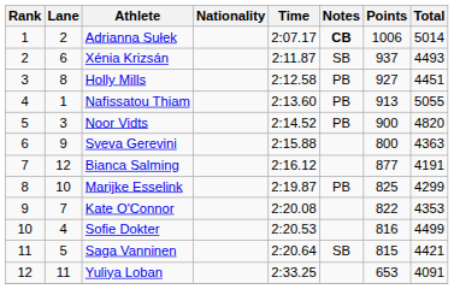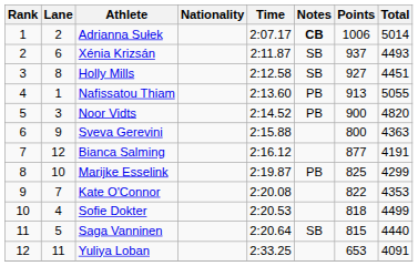 <table class="wikitable sortable" style="text-align:center">
 <tr>
 <th>Rank</th>
 <th>Lane</th>
 <th>Athlete</th>
 <th>Nationality</th>
 <th>Time</th>
 <th>Notes</th>
 <th>Points</th>
 <th>Total</th>
 </tr>
 <tr>
 <td>1</td>
 <td>2</td>
 <td align=left><a href='#'>Adrianna Sułek</a></td>
 <td align=left></td>
 <td>2:07.17</td>
 <td><strong>CB</strong></td>
 <td>1006</td>
 <td>5014</td>
 </tr>
 <tr>
 <td>2</td>
 <td>6</td>
 <td align=left><a href='#'>Xénia Krizsán</a></td>
 <td align=left></td>
 <td>2:11.87</td>
 <td>SB</td>
 <td>937</td>
 <td>4493</td>
 </tr>
 <tr>
 <td>3</td>
 <td>8</td>
 <td align=left><a href='#'>Holly Mills</a></td>
 <td align=left></td>
 <td>2:12.58</td>
-<td>PB</td>
+<td>SB</td>
 <td>927</td>
 <td>4451</td>
 </tr>
 <tr>
 <td>4</td>
 <td>1</td>
 <td align=left><a href='#'>Nafissatou Thiam</a></td>
 <td align=left></td>
 <td>2:13.60</td>
 <td>PB</td>
 <td>913</td>
 <td>5055</td>
 </tr>
 <tr>
 <td>5</td>
 <td>3</td>
 <td align=left><a href='#'>Noor Vidts</a></td>
 <td align=left></td>
 <td>2:14.52</td>
 <td>PB</td>
 <td>900</td>
 <td>4820</td>
 </tr>
 <tr>
 <td>6</td>
 <td>9</td>
 <td align=left><a href='#'>Sveva Gerevini</a></td>
 <td align=left></td>
 <td>2:15.88</td>
 <td></td>
 <td>800</td>
 <td>4363</td>
 </tr>
 <tr>
 <td>7</td>
 <td>12</td>
 <td align=left><a href='#'>Bianca Salming</a></td>
 <td align=left></td>
 <td>2:16.12</td>
 <td></td>
 <td>877</td>
 <td>4191</td>
 </tr>
 <tr>
 <td>8</td>
 <td>10</td>
 <td align=left><a href='#'>Marijke Esselink</a></td>
 <td align="left"></td>
 <td>2:19.87</td>
 <td>PB</td>
 <td>825</td>
 <td>4299</td>
 </tr>
 <tr>
 <td>9</td>
 <td>7</td>
 <td align=left><a href='#'>Kate O'Connor</a></td>
 <td align=left></td>
 <td>2:20.08</td>
 <td></td>
 <td>822</td>
 <td>4353</td>
 </tr>
 <tr>
 <td>10</td>
 <td>4</td>
 <td align=left><a href='#'>Sofie Dokter</a></td>
 <td align=left></td>
 <td>2:20.53</td>
 <td></td>
-<td>816</td>
+<td>818</td>
 <td>4499</td>
 </tr>
 <tr>
 <td>11</td>
 <td>5</td>
 <td align=left><a href='#'>Saga Vanninen</a></td>
 <td align=left></td>
 <td>2:20.64</td>
 <td>SB</td>
 <td>815</td>
-<td>4421</td>
+<td>4440</td>
 </tr>
 <tr>
 <td>12</td>
 <td>11</td>
 <td align=left><a href='#'>Yuliya Loban</a></td>
 <td align="left"></td>
 <td>2:33.25</td>
 <td></td>
 <td>653</td>
 <td>4091</td>
 </tr>
 <tr>
 </tr>
 </table>
